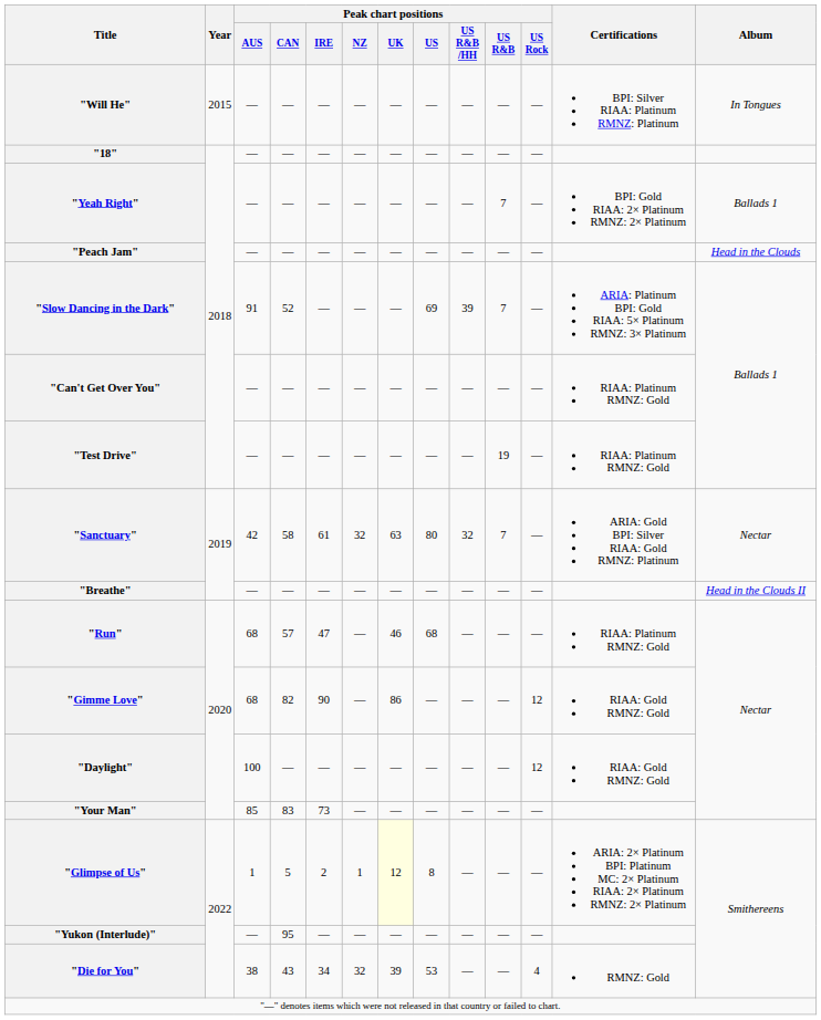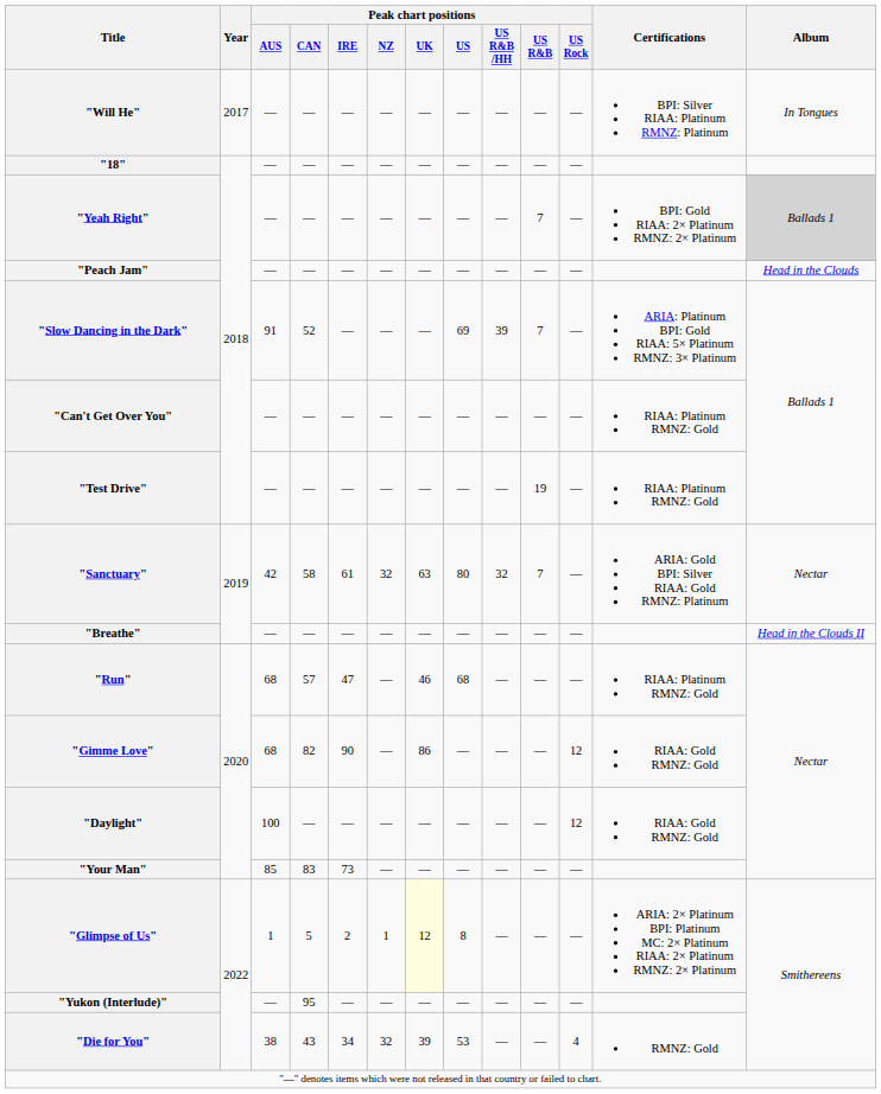 <table class="wikitable plainrowheaders" style="text-align:center;">
 <tr>
 <th scope="col" rowspan="2" style="width:17em;">Title</th>
 <th scope="col" rowspan="2" style="width:1em;">Year</th>
 <th colspan="9">Peak chart positions</th>
 <th scope="col" rowspan="2" style="width:12em;">Certifications</th>
 <th scope="col" rowspan="2" style="width:10em;">Album</th>
 </tr>
 <tr>
 <th scope="col" style="width:3em;font-size:90%;"><a href='#'>AUS</a><br></th>
 <th scope="col" style="width:3em;font-size:90%;"><a href='#'>CAN</a><br></th>
 <th scope="col" style="width:3em;font-size:90%;"><a href='#'>IRE</a><br></th>
 <th scope="col" style="width:3em;font-size:90%;"><a href='#'>NZ</a><br></th>
 <th scope="col" style="width:3em;font-size:90%;"><a href='#'>UK</a><br></th>
 <th scope="col" style="width:3em;font-size:90%;"><a href='#'>US</a><br></th>
 <th scope="col" style="width:3em;font-size:90%;"><a href='#'>US<br>R&B<br>/HH</a><br></th>
 <th scope="col" style="width:3em;font-size:90%;"><a href='#'>US<br>R&B</a><br></th>
 <th scope="col" style="width:2.5em; font-size:90%;"><a href='#'>US<br>Rock</a><br></th>
 </tr>
 <tr>
 <th scope="row">"Will He"</th>
-<td>2015</td>
+<td>2017</td>
 <td>—</td>
 <td>—</td>
 <td>—</td>
 <td>—</td>
 <td>—</td>
 <td>—</td>
 <td>—</td>
 <td>—</td>
 <td>—</td>
 <td><br><ul><li>BPI: Silver</li><li>RIAA: Platinum</li><li><a href='#'>RMNZ</a>: Platinum</li></ul></td>
 <td><em>In Tongues</em></td>
 </tr>
 <tr>
 <th scope="row">"18"<br></th>
 <td rowspan="6">2018</td>
 <td>—</td>
 <td>—</td>
 <td>—</td>
 <td>—</td>
 <td>—</td>
 <td>—</td>
 <td>—</td>
 <td>—</td>
 <td>—</td>
 <td></td>
 <td></td>
 </tr>
 <tr>
 <th scope="row">"<a href='#'>Yeah Right</a>"</th>
 <td>—</td>
 <td>—</td>
 <td>—</td>
 <td>—</td>
 <td>—</td>
 <td>—</td>
 <td>—</td>
 <td>7</td>
 <td>—</td>
 <td><br><ul><li>BPI: Gold</li><li>RIAA: 2× Platinum</li><li>RMNZ: 2× Platinum</li></ul></td>
-<td><em>Ballads 1</em></td>
+<td style="background: lightgrey;"><em>Ballads 1</em></td>
 </tr>
 <tr>
 <th scope="row">"Peach Jam"<br></th>
 <td>—</td>
 <td>—</td>
 <td>—</td>
 <td>—</td>
 <td>—</td>
 <td>—</td>
 <td>—</td>
 <td>—</td>
 <td>—</td>
 <td></td>
 <td><em><a href='#'>Head in the Clouds</a></em></td>
 </tr>
 <tr>
 <th scope="row">"<a href='#'>Slow Dancing in the Dark</a>"</th>
 <td>91</td>
 <td>52</td>
 <td>—</td>
 <td>—</td>
 <td>—</td>
 <td>69</td>
 <td>39</td>
 <td>7</td>
 <td>—</td>
 <td><br><ul><li><a href='#'>ARIA</a>: Platinum</li><li>BPI: Gold</li><li>RIAA: 5× Platinum</li><li>RMNZ: 3× Platinum</li></ul></td>
 <td rowspan="3"><em>Ballads 1</em></td>
 </tr>
 <tr>
 <th scope="row">"Can't Get Over You"<br></th>
 <td>—</td>
 <td>—</td>
 <td>—</td>
 <td>—</td>
 <td>—</td>
 <td>—</td>
 <td>—</td>
 <td>—</td>
 <td>—</td>
 <td><br><ul><li>RIAA: Platinum</li><li>RMNZ: Gold</li></ul></td>
 </tr>
 <tr>
 <th scope="row">"Test Drive"</th>
 <td>—</td>
 <td>—</td>
 <td>—</td>
 <td>—</td>
 <td>—</td>
 <td>—</td>
 <td>—</td>
 <td>19</td>
 <td>—</td>
 <td><br><ul><li>RIAA: Platinum</li><li>RMNZ: Gold</li></ul></td>
 </tr>
 <tr>
 <th scope="row">"<a href='#'>Sanctuary</a>"</th>
 <td rowspan="2">2019</td>
 <td>42</td>
 <td>58</td>
 <td>61</td>
 <td>32</td>
 <td>63</td>
 <td>80</td>
 <td>32</td>
 <td>7</td>
 <td>—</td>
 <td><br><ul><li>ARIA: Gold</li><li>BPI: Silver</li><li>RIAA: Gold</li><li>RMNZ: Platinum</li></ul></td>
 <td><em>Nectar</em></td>
 </tr>
 <tr>
 <th scope="row">"Breathe"<br></th>
 <td>—</td>
 <td>—</td>
 <td>—</td>
 <td>—</td>
 <td>—</td>
 <td>—</td>
 <td>—</td>
 <td>—</td>
 <td>—</td>
 <td></td>
 <td><em><a href='#'>Head in the Clouds II</a></em></td>
 </tr>
 <tr>
 <th scope="row">"<a href='#'>Run</a>"</th>
 <td rowspan="4">2020</td>
 <td>68</td>
 <td>57</td>
 <td>47</td>
 <td>—</td>
 <td>46</td>
 <td>68</td>
 <td>—</td>
 <td>—</td>
 <td>—</td>
 <td><br><ul><li>RIAA: Platinum</li><li>RMNZ: Gold</li></ul></td>
 <td rowspan="4"><em>Nectar</em></td>
 </tr>
 <tr>
 <th scope="row">"<a href='#'>Gimme Love</a>"</th>
 <td>68</td>
 <td>82</td>
 <td>90</td>
 <td>—</td>
 <td>86</td>
 <td>—</td>
 <td>—</td>
 <td>—</td>
 <td>12</td>
 <td><br><ul><li>RIAA: Gold</li><li>RMNZ: Gold</li></ul></td>
 </tr>
 <tr>
 <th scope="row">"Daylight"<br></th>
 <td>100</td>
 <td>—</td>
 <td>—</td>
 <td>—</td>
 <td>—</td>
 <td>—</td>
 <td>—</td>
 <td>—</td>
 <td>12</td>
 <td><br><ul><li>RIAA: Gold</li><li>RMNZ: Gold</li></ul></td>
 </tr>
 <tr>
 <th scope="row">"Your Man"</th>
 <td>85</td>
 <td>83</td>
 <td>73</td>
 <td>—</td>
 <td>—</td>
 <td>—</td>
 <td>—</td>
 <td>—</td>
 <td>—</td>
 <td></td>
 </tr>
 <tr>
 <th scope="row">"<a href='#'>Glimpse of Us</a>"</th>
 <td rowspan="3">2022</td>
 <td>1</td>
 <td>5</td>
 <td>2</td>
 <td>1</td>
 <td style="background: lightyellow;">12</td>
 <td>8</td>
 <td>—</td>
 <td>—</td>
 <td>—</td>
 <td><br><ul><li>ARIA: 2× Platinum</li><li>BPI: Platinum</li><li>MC: 2× Platinum</li><li>RIAA: 2× Platinum</li><li>RMNZ: 2× Platinum</li></ul></td>
 <td rowspan="3"><em>Smithereens</em></td>
 </tr>
 <tr>
 <th scope="row">"Yukon (Interlude)"</th>
 <td>—</td>
 <td>95</td>
 <td>—</td>
 <td>—</td>
 <td>—</td>
 <td>—</td>
 <td>—</td>
 <td>—</td>
 <td>—</td>
 <td></td>
 </tr>
 <tr>
 <th scope="row">"<a href='#'>Die for You</a>"</th>
 <td>38</td>
 <td>43</td>
 <td>34</td>
 <td>32</td>
 <td>39</td>
 <td>53</td>
 <td>—</td>
 <td>—</td>
 <td>4</td>
 <td><br><ul><li>RMNZ: Gold</li></ul></td>
 </tr>
 <tr>
 <td colspan="13" style="font-size:85%;">"—" denotes items which were not released in that country or failed to chart.</td>
 </tr>
 </table>
